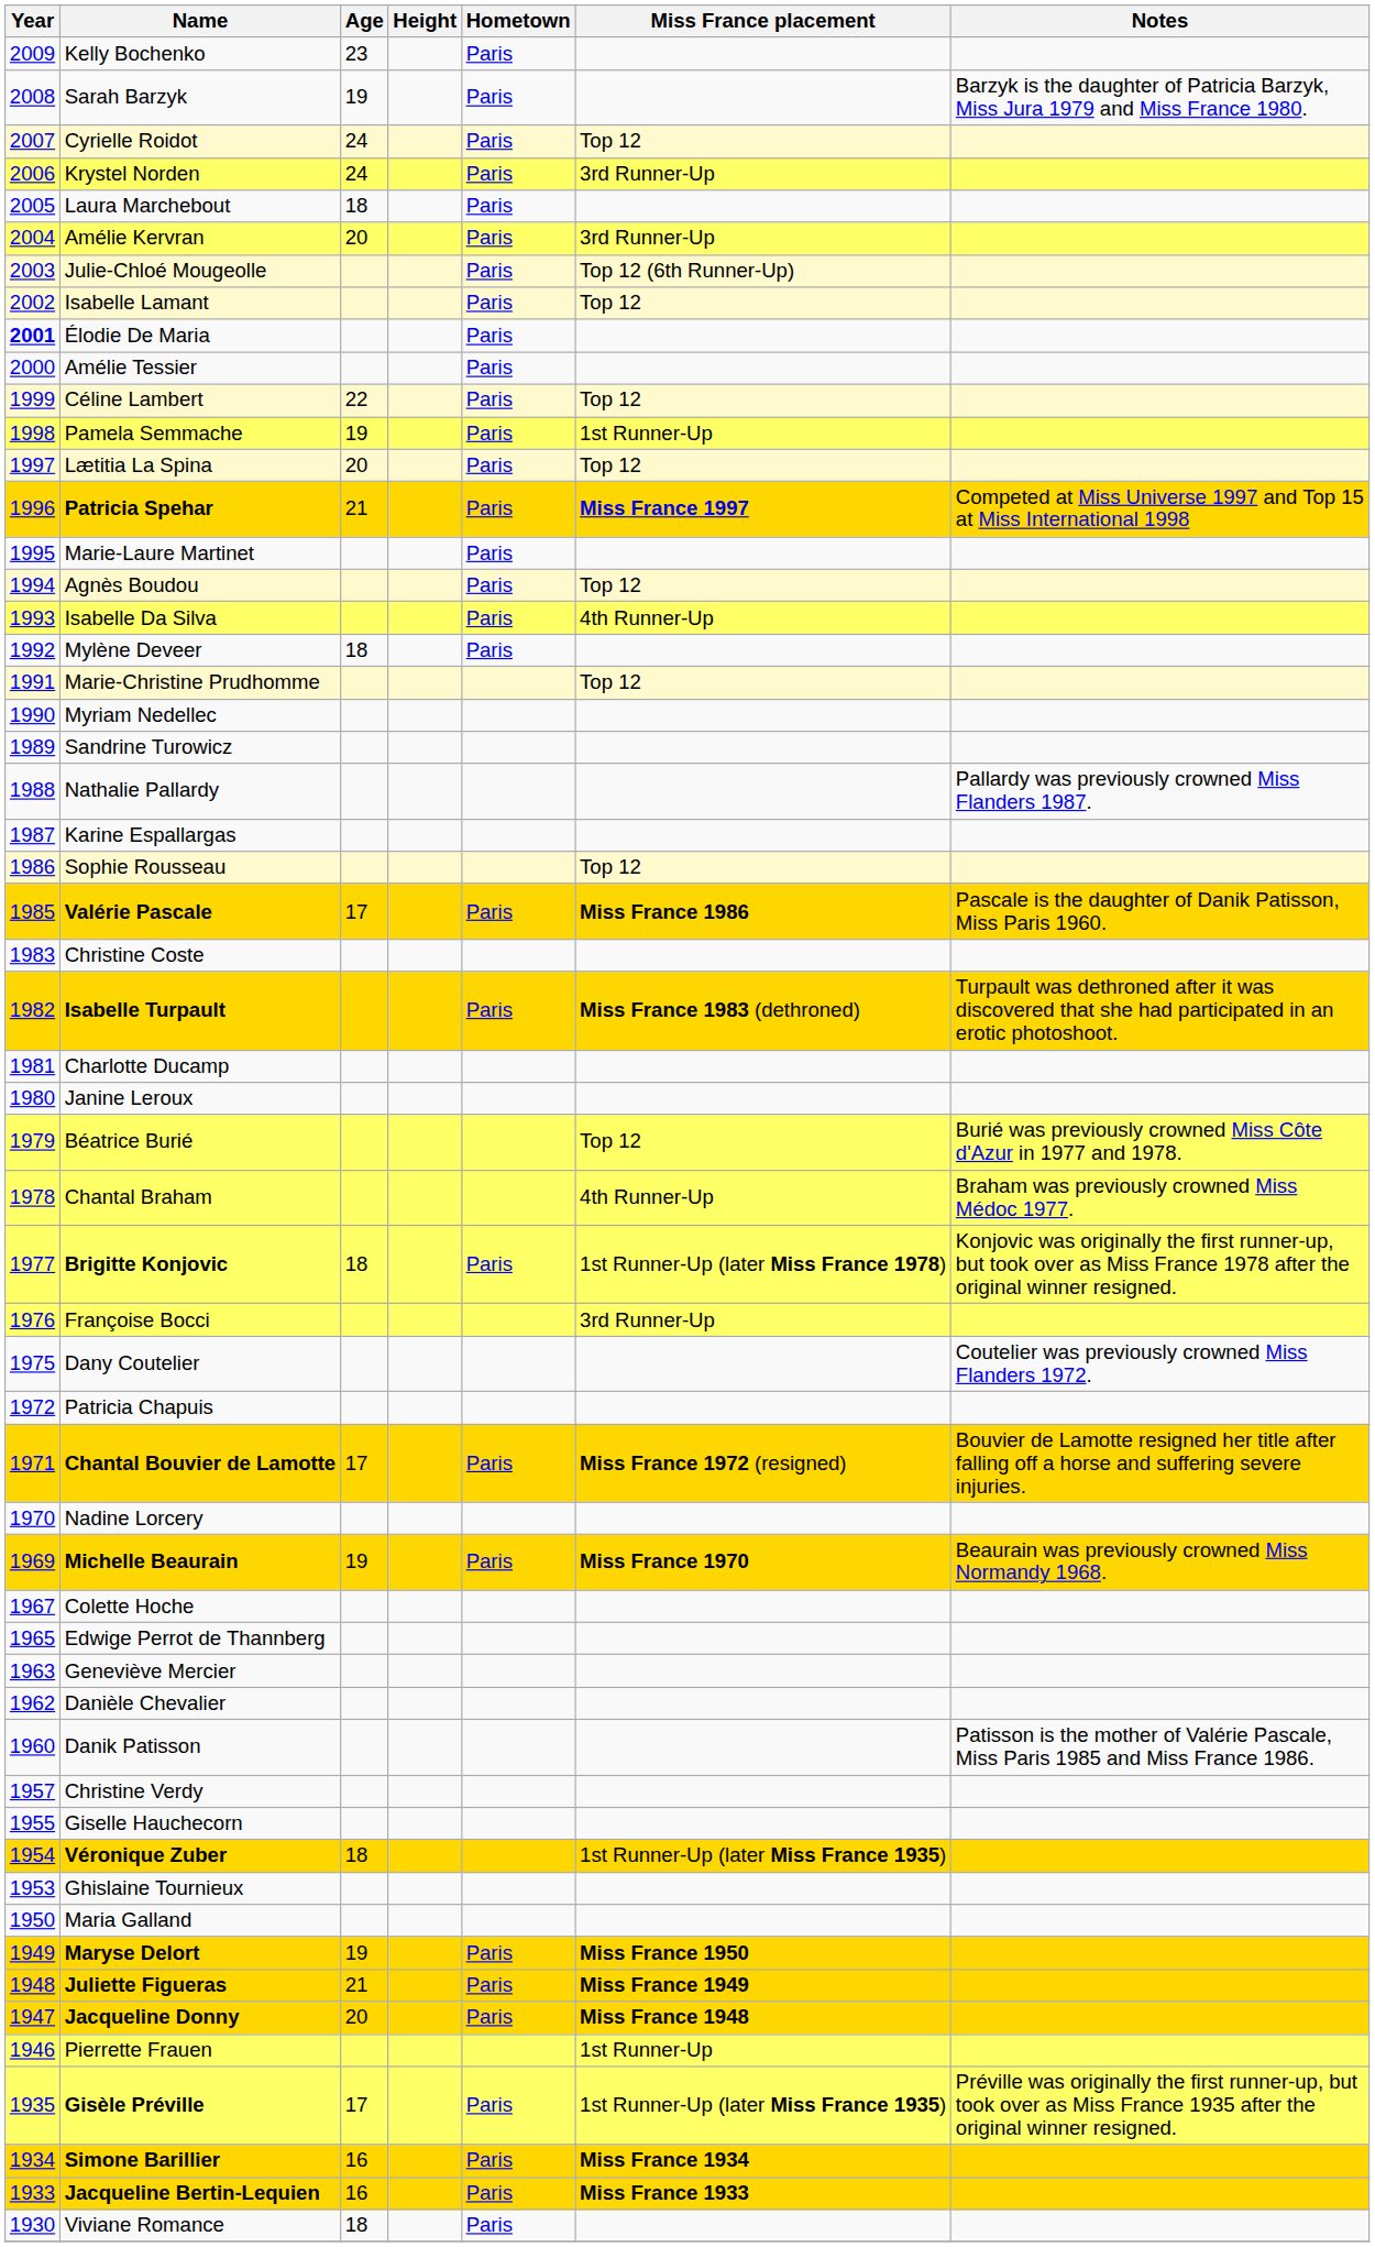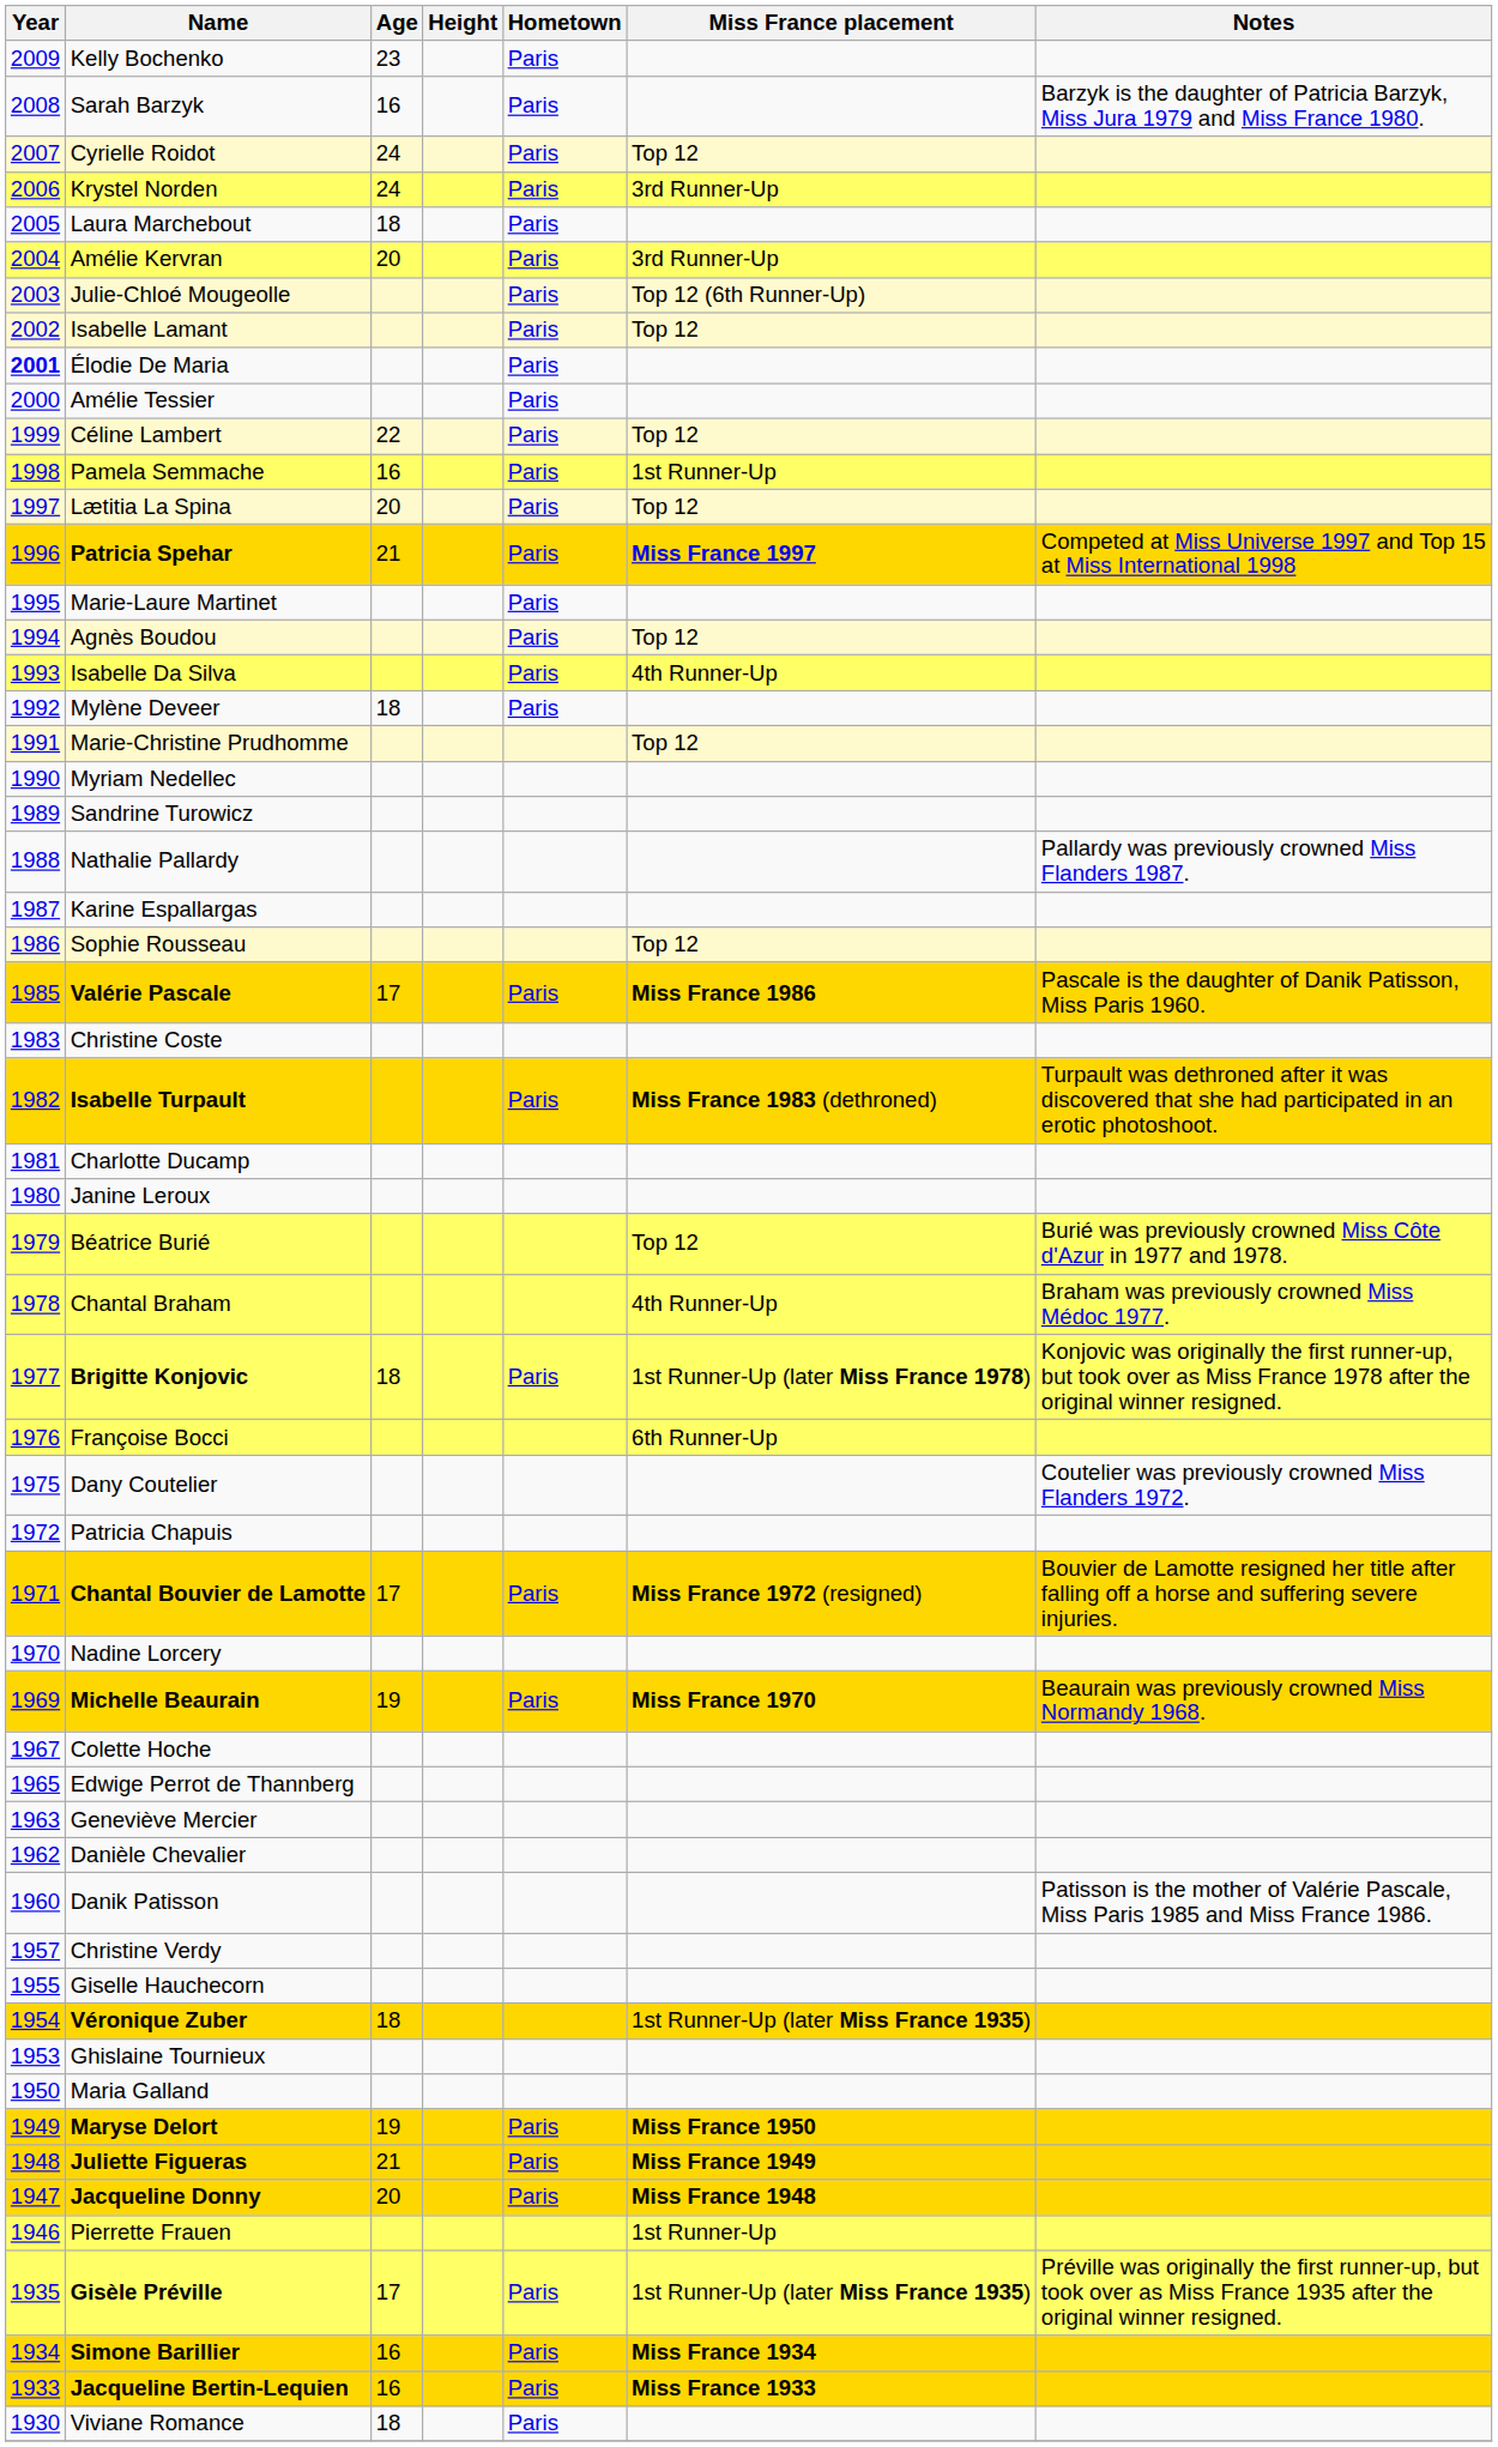 <table class="wikitable sortable">
 <tr>
 <th>Year</th>
 <th>Name</th>
 <th>Age</th>
 <th>Height</th>
 <th>Hometown</th>
 <th>Miss France placement</th>
 <th width=320>Notes</th>
 </tr>
 <tr>
 <td><a href='#'>2009</a></td>
 <td>Kelly Bochenko</td>
 <td>23</td>
 <td></td>
 <td><a href='#'>Paris</a></td>
 <td></td>
 <td></td>
 </tr>
 <tr>
 <td><a href='#'>2008</a></td>
 <td>Sarah Barzyk</td>
-<td>19</td>
+<td>16</td>
 <td></td>
 <td><a href='#'>Paris</a></td>
 <td></td>
 <td>Barzyk is the daughter of Patricia Barzyk, <a href='#'>Miss Jura 1979</a> and <a href='#'>Miss France 1980</a>.</td>
 </tr>
 <tr bgcolor=#FFFACD>
 <td><a href='#'>2007</a></td>
 <td>Cyrielle Roidot</td>
 <td>24</td>
 <td></td>
 <td><a href='#'>Paris</a></td>
 <td>Top 12</td>
 <td></td>
 </tr>
 <tr bgcolor=#FFFF66>
 <td><a href='#'>2006</a></td>
 <td>Krystel Norden</td>
 <td>24</td>
 <td></td>
 <td><a href='#'>Paris</a></td>
 <td>3rd Runner-Up</td>
 <td></td>
 </tr>
 <tr>
 <td><a href='#'>2005</a></td>
 <td>Laura Marchebout</td>
 <td>18</td>
 <td></td>
 <td><a href='#'>Paris</a></td>
 <td></td>
 <td></td>
 </tr>
 <tr bgcolor=#FFFF66>
 <td><a href='#'>2004</a></td>
 <td>Amélie Kervran</td>
 <td>20</td>
 <td></td>
 <td><a href='#'>Paris</a></td>
 <td>3rd Runner-Up</td>
 <td></td>
 </tr>
 <tr bgcolor=#FFFACD>
 <td><a href='#'>2003</a></td>
 <td>Julie-Chloé Mougeolle</td>
 <td></td>
 <td></td>
 <td><a href='#'>Paris</a></td>
 <td>Top 12 (6th Runner-Up)</td>
 <td></td>
 </tr>
 <tr bgcolor=#FFFACD>
 <td><a href='#'>2002</a></td>
 <td>Isabelle Lamant</td>
 <td></td>
 <td></td>
 <td><a href='#'>Paris</a></td>
 <td>Top 12</td>
 <td></td>
 </tr>
 <tr>
 <td><strong><a href='#'>2001</a></strong></td>
 <td>Élodie De Maria</td>
 <td></td>
 <td></td>
 <td><a href='#'>Paris</a></td>
 <td></td>
 <td></td>
 </tr>
 <tr>
 <td><a href='#'>2000</a></td>
 <td>Amélie Tessier</td>
 <td></td>
 <td></td>
 <td><a href='#'>Paris</a></td>
 <td></td>
 <td></td>
 </tr>
 <tr bgcolor=#FFFACD>
 <td><a href='#'>1999</a></td>
 <td>Céline Lambert</td>
 <td>22</td>
 <td></td>
 <td><a href='#'>Paris</a></td>
 <td>Top 12</td>
 <td></td>
 </tr>
 <tr bgcolor=#FFFF66>
 <td><a href='#'>1998</a></td>
 <td>Pamela Semmache</td>
-<td>19</td>
+<td>16</td>
 <td></td>
 <td><a href='#'>Paris</a></td>
 <td>1st Runner-Up</td>
 <td></td>
 </tr>
 <tr bgcolor=#FFFACD>
 <td><a href='#'>1997</a></td>
 <td>Lætitia La Spina</td>
 <td>20</td>
 <td></td>
 <td><a href='#'>Paris</a></td>
 <td>Top 12</td>
 <td></td>
 </tr>
 <tr bgcolor=gold>
 <td><a href='#'>1996</a></td>
 <td><strong>Patricia Spehar</strong></td>
 <td>21</td>
 <td></td>
 <td><a href='#'>Paris</a></td>
 <td><strong><a href='#'>Miss France 1997</a></strong></td>
 <td>Competed at <a href='#'>Miss Universe 1997</a> and Top 15 at <a href='#'>Miss International 1998</a></td>
 </tr>
 <tr>
 <td><a href='#'>1995</a></td>
 <td>Marie-Laure Martinet</td>
 <td></td>
 <td></td>
 <td><a href='#'>Paris</a></td>
 <td></td>
 <td></td>
 </tr>
 <tr bgcolor=#FFFACD>
 <td><a href='#'>1994</a></td>
 <td>Agnès Boudou</td>
 <td></td>
 <td></td>
 <td><a href='#'>Paris</a></td>
 <td>Top 12</td>
 <td></td>
 </tr>
 <tr bgcolor=#FFFF66>
 <td><a href='#'>1993</a></td>
 <td>Isabelle Da Silva</td>
 <td></td>
 <td></td>
 <td><a href='#'>Paris</a></td>
 <td>4th Runner-Up</td>
 <td></td>
 </tr>
 <tr>
 <td><a href='#'>1992</a></td>
 <td>Mylène Deveer</td>
 <td>18</td>
 <td></td>
 <td><a href='#'>Paris</a></td>
 <td></td>
 <td></td>
 </tr>
 <tr bgcolor=#FFFACD>
 <td><a href='#'>1991</a></td>
 <td>Marie-Christine Prudhomme</td>
 <td></td>
 <td></td>
 <td></td>
 <td>Top 12</td>
 <td></td>
 </tr>
 <tr>
 <td><a href='#'>1990</a></td>
 <td>Myriam Nedellec</td>
 <td></td>
 <td></td>
 <td></td>
 <td></td>
 <td></td>
 </tr>
 <tr>
 <td><a href='#'>1989</a></td>
 <td>Sandrine Turowicz</td>
 <td></td>
 <td></td>
 <td></td>
 <td></td>
 <td></td>
 </tr>
 <tr>
 <td><a href='#'>1988</a></td>
 <td>Nathalie Pallardy</td>
 <td></td>
 <td></td>
 <td></td>
 <td></td>
 <td>Pallardy was previously crowned <a href='#'>Miss Flanders 1987</a>.</td>
 </tr>
 <tr>
 <td><a href='#'>1987</a></td>
 <td>Karine Espallargas</td>
 <td></td>
 <td></td>
 <td></td>
 <td></td>
 <td></td>
 </tr>
 <tr bgcolor=#FFFACD>
 <td><a href='#'>1986</a></td>
 <td>Sophie Rousseau</td>
 <td></td>
 <td></td>
 <td></td>
 <td>Top 12</td>
 <td></td>
 </tr>
 <tr bgcolor=gold>
 <td><a href='#'>1985</a></td>
 <td><strong>Valérie Pascale</strong></td>
 <td>17</td>
 <td></td>
 <td><a href='#'>Paris</a></td>
 <td><strong>Miss France 1986</strong></td>
 <td>Pascale is the daughter of Danik Patisson, Miss Paris 1960.</td>
 </tr>
 <tr>
 <td><a href='#'>1983</a></td>
 <td>Christine Coste</td>
 <td></td>
 <td></td>
 <td></td>
 <td></td>
 <td></td>
 </tr>
 <tr bgcolor=gold>
 <td><a href='#'>1982</a></td>
 <td><strong>Isabelle Turpault</strong></td>
 <td></td>
 <td></td>
 <td><a href='#'>Paris</a></td>
 <td><strong>Miss France 1983</strong> (dethroned)</td>
 <td>Turpault was dethroned after it was discovered that she had participated in an erotic photoshoot.</td>
 </tr>
 <tr>
 <td><a href='#'>1981</a></td>
 <td>Charlotte Ducamp</td>
 <td></td>
 <td></td>
 <td></td>
 <td></td>
 <td></td>
 </tr>
 <tr>
 <td><a href='#'>1980</a></td>
 <td>Janine Leroux</td>
 <td></td>
 <td></td>
 <td></td>
 <td></td>
 <td></td>
 </tr>
 <tr bgcolor=#FFFF66>
 <td><a href='#'>1979</a></td>
 <td>Béatrice Burié</td>
 <td></td>
 <td></td>
 <td></td>
 <td>Top 12</td>
 <td>Burié was previously crowned <a href='#'>Miss Côte d'Azur</a> in 1977 and 1978.</td>
 </tr>
 <tr bgcolor=#FFFF66>
 <td><a href='#'>1978</a></td>
 <td>Chantal Braham</td>
 <td></td>
 <td></td>
 <td></td>
 <td>4th Runner-Up</td>
 <td>Braham was previously crowned <a href='#'>Miss Médoc 1977</a>.</td>
 </tr>
 <tr bgcolor=#FFFF66>
 <td><a href='#'>1977</a></td>
 <td><strong>Brigitte Konjovic</strong></td>
 <td>18</td>
 <td></td>
 <td><a href='#'>Paris</a></td>
 <td>1st Runner-Up (later <strong>Miss France 1978</strong>)</td>
 <td>Konjovic was originally the first runner-up, but took over as Miss France 1978 after the original winner resigned.</td>
 </tr>
 <tr bgcolor=#FFFF66>
 <td><a href='#'>1976</a></td>
 <td>Françoise Bocci</td>
 <td></td>
 <td></td>
 <td></td>
-<td>3rd Runner-Up</td>
+<td>6th Runner-Up</td>
 <td></td>
 </tr>
 <tr>
 <td><a href='#'>1975</a></td>
 <td>Dany Coutelier</td>
 <td></td>
 <td></td>
 <td></td>
 <td></td>
 <td>Coutelier was previously crowned <a href='#'>Miss Flanders 1972</a>.</td>
 </tr>
 <tr>
 <td><a href='#'>1972</a></td>
 <td>Patricia Chapuis</td>
 <td></td>
 <td></td>
 <td></td>
 <td></td>
 <td></td>
 </tr>
 <tr bgcolor=gold>
 <td><a href='#'>1971</a></td>
 <td><strong>Chantal Bouvier de Lamotte</strong></td>
 <td>17</td>
 <td></td>
 <td><a href='#'>Paris</a></td>
 <td><strong>Miss France 1972</strong> (resigned)</td>
 <td>Bouvier de Lamotte resigned her title after falling off a horse and suffering severe injuries.</td>
 </tr>
 <tr>
 <td><a href='#'>1970</a></td>
 <td>Nadine Lorcery</td>
 <td></td>
 <td></td>
 <td></td>
 <td></td>
 <td></td>
 </tr>
 <tr bgcolor=gold>
 <td><a href='#'>1969</a></td>
 <td><strong>Michelle Beaurain</strong></td>
 <td>19</td>
 <td></td>
 <td><a href='#'>Paris</a></td>
 <td><strong>Miss France 1970</strong></td>
 <td>Beaurain was previously crowned <a href='#'>Miss Normandy 1968</a>.</td>
 </tr>
 <tr>
 <td><a href='#'>1967</a></td>
 <td>Colette Hoche</td>
 <td></td>
 <td></td>
 <td></td>
 <td></td>
 <td></td>
 </tr>
 <tr>
 <td><a href='#'>1965</a></td>
 <td>Edwige Perrot de Thannberg</td>
 <td></td>
 <td></td>
 <td></td>
 <td></td>
 <td></td>
 </tr>
 <tr>
 <td><a href='#'>1963</a></td>
 <td>Geneviève Mercier</td>
 <td></td>
 <td></td>
 <td></td>
 <td></td>
 <td></td>
 </tr>
 <tr>
 <td><a href='#'>1962</a></td>
 <td>Danièle Chevalier</td>
 <td></td>
 <td></td>
 <td></td>
 <td></td>
 <td></td>
 </tr>
 <tr>
 <td><a href='#'>1960</a></td>
 <td>Danik Patisson</td>
 <td></td>
 <td></td>
 <td></td>
 <td></td>
 <td>Patisson is the mother of Valérie Pascale, Miss Paris 1985 and Miss France 1986.</td>
 </tr>
 <tr>
 <td><a href='#'>1957</a></td>
 <td>Christine Verdy</td>
 <td></td>
 <td></td>
 <td></td>
 <td></td>
 <td></td>
 </tr>
 <tr>
 <td><a href='#'>1955</a></td>
 <td>Giselle Hauchecorn</td>
 <td></td>
 <td></td>
 <td></td>
 <td></td>
 <td></td>
 </tr>
 <tr bgcolor=gold>
 <td><a href='#'>1954</a></td>
 <td><strong>Véronique Zuber</strong></td>
 <td>18</td>
 <td></td>
 <td></td>
 <td>1st Runner-Up (later <strong>Miss France 1935</strong>)</td>
 <td></td>
 </tr>
 <tr>
 <td><a href='#'>1953</a></td>
 <td>Ghislaine Tournieux</td>
 <td></td>
 <td></td>
 <td></td>
 <td></td>
 <td></td>
 </tr>
 <tr>
 <td><a href='#'>1950</a></td>
 <td>Maria Galland</td>
 <td></td>
 <td></td>
 <td></td>
 <td></td>
 <td></td>
 </tr>
 <tr bgcolor=gold>
 <td><a href='#'>1949</a></td>
 <td><strong>Maryse Delort</strong></td>
 <td>19</td>
 <td></td>
 <td><a href='#'>Paris</a></td>
 <td><strong>Miss France 1950</strong></td>
 <td></td>
 </tr>
 <tr bgcolor=gold>
 <td><a href='#'>1948</a></td>
 <td><strong>Juliette Figueras</strong></td>
 <td>21</td>
 <td></td>
 <td><a href='#'>Paris</a></td>
 <td><strong>Miss France 1949</strong></td>
 <td></td>
 </tr>
 <tr bgcolor=gold>
 <td><a href='#'>1947</a></td>
 <td><strong>Jacqueline Donny</strong></td>
 <td>20</td>
 <td></td>
 <td><a href='#'>Paris</a></td>
 <td><strong>Miss France 1948</strong></td>
 <td></td>
 </tr>
 <tr bgcolor=#FFFF66>
 <td><a href='#'>1946</a></td>
 <td>Pierrette Frauen</td>
 <td></td>
 <td></td>
 <td></td>
 <td>1st Runner-Up</td>
 <td></td>
 </tr>
 <tr bgcolor=#FFFF66>
 <td><a href='#'>1935</a></td>
 <td><strong>Gisèle Préville</strong></td>
 <td>17</td>
 <td></td>
 <td><a href='#'>Paris</a></td>
 <td>1st Runner-Up (later <strong>Miss France 1935</strong>)</td>
 <td>Préville was originally the first runner-up, but took over as Miss France 1935 after the original winner resigned.</td>
 </tr>
 <tr bgcolor=gold>
 <td><a href='#'>1934</a></td>
 <td><strong>Simone Barillier</strong></td>
 <td>16</td>
 <td></td>
 <td><a href='#'>Paris</a></td>
 <td><strong>Miss France 1934</strong></td>
 <td></td>
 </tr>
 <tr bgcolor=gold>
 <td><a href='#'>1933</a></td>
 <td><strong>Jacqueline Bertin-Lequien</strong></td>
 <td>16</td>
 <td></td>
 <td><a href='#'>Paris</a></td>
 <td><strong>Miss France 1933</strong></td>
 <td></td>
 </tr>
 <tr>
 <td><a href='#'>1930</a></td>
 <td>Viviane Romance</td>
 <td>18</td>
 <td></td>
 <td><a href='#'>Paris</a></td>
 <td></td>
 <td></td>
 </tr>
 <tr>
 </tr>
 </table>
